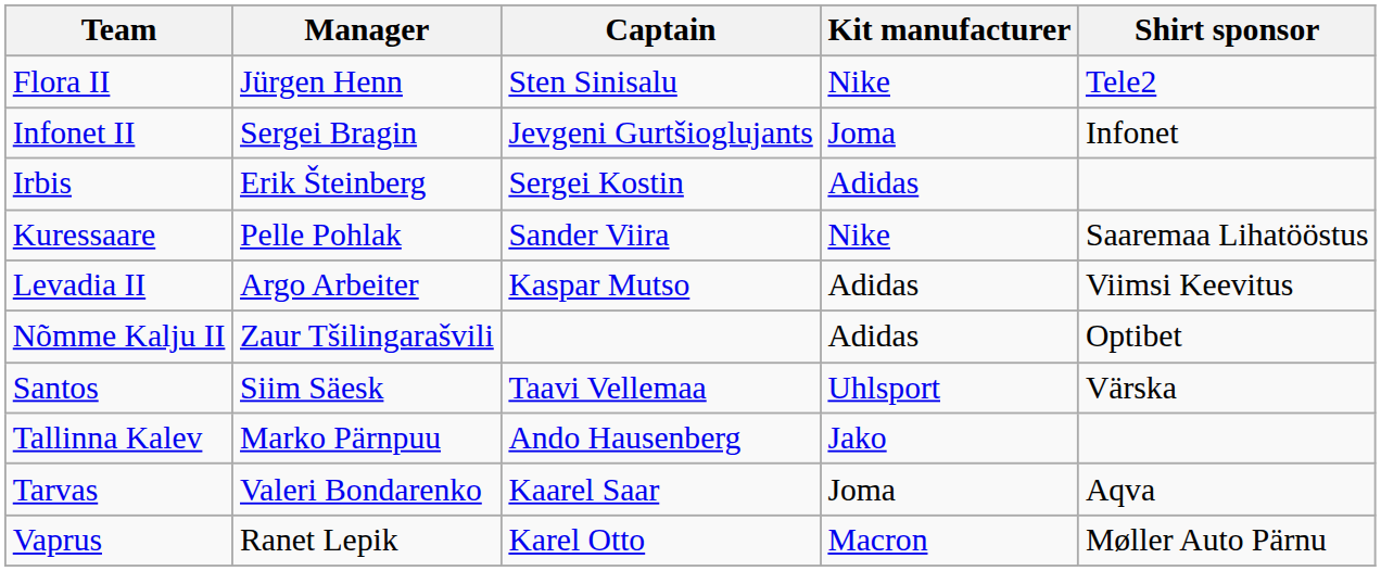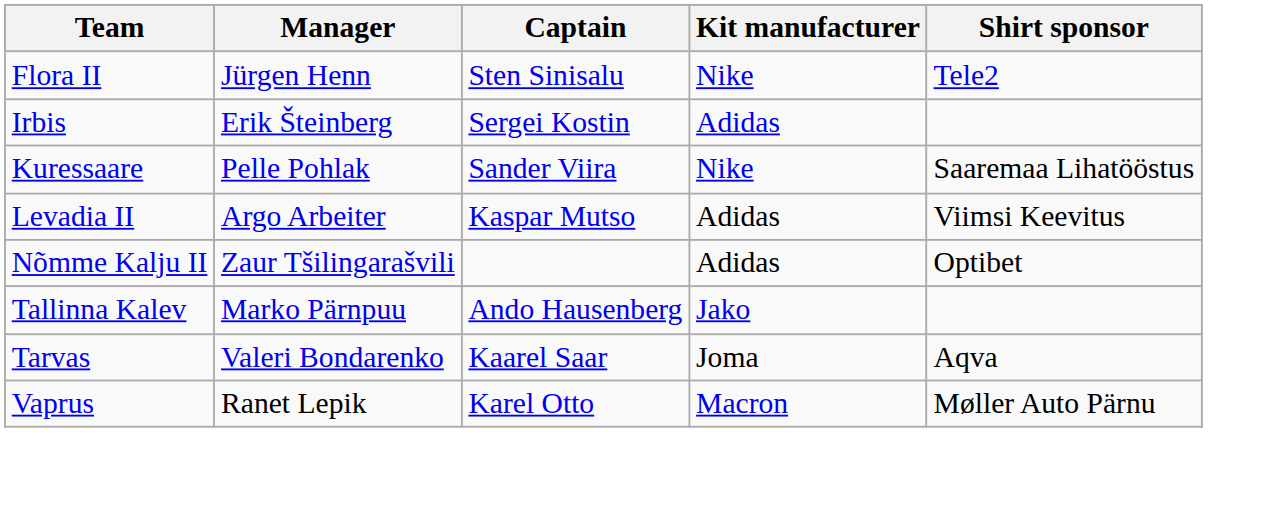 <table class="wikitable sortable" style="text-align: left;">
 <tr>
 <th>Team</th>
 <th>Manager</th>
 <th>Captain</th>
 <th>Kit manufacturer</th>
 <th>Shirt sponsor</th>
 </tr>
 <tr>
 <td><a href='#'>Flora II</a></td>
 <td> <a href='#'>Jürgen Henn</a></td>
 <td> <a href='#'>Sten Sinisalu</a></td>
 <td><a href='#'>Nike</a></td>
 <td><a href='#'>Tele2</a></td>
-</tr>
-<tr>
-<td><a href='#'>Infonet II</a></td>
-<td> <a href='#'>Sergei Bragin</a></td>
-<td> <a href='#'>Jevgeni Gurtšioglujants</a></td>
-<td><a href='#'>Joma</a></td>
-<td>Infonet</td>
 </tr>
 <tr>
 <td><a href='#'>Irbis</a></td>
 <td> <a href='#'>Erik Šteinberg</a></td>
 <td> <a href='#'>Sergei Kostin</a></td>
 <td><a href='#'>Adidas</a></td>
 <td></td>
 </tr>
 <tr>
 <td><a href='#'>Kuressaare</a></td>
 <td> <a href='#'>Pelle Pohlak</a></td>
 <td> <a href='#'>Sander Viira</a></td>
 <td><a href='#'>Nike</a></td>
 <td>Saaremaa Lihatööstus</td>
 </tr>
 <tr>
 <td><a href='#'>Levadia II</a></td>
 <td> <a href='#'>Argo Arbeiter</a></td>
 <td> <a href='#'>Kaspar Mutso</a></td>
 <td>Adidas</td>
 <td>Viimsi Keevitus</td>
 </tr>
 <tr>
 <td><a href='#'>Nõmme Kalju II</a></td>
 <td> <a href='#'>Zaur Tšilingarašvili</a></td>
 <td></td>
 <td>Adidas</td>
 <td>Optibet</td>
 </tr>
 <tr>
-<td><a href='#'>Santos</a></td>
-<td> <a href='#'>Siim Säesk</a></td>
-<td> <a href='#'>Taavi Vellemaa</a></td>
-<td><a href='#'>Uhlsport</a></td>
-<td>Värska</td>
-</tr>
-<tr>
 <td><a href='#'>Tallinna Kalev</a></td>
 <td> <a href='#'>Marko Pärnpuu</a></td>
 <td> <a href='#'>Ando Hausenberg</a></td>
 <td><a href='#'>Jako</a></td>
 <td></td>
 </tr>
 <tr>
 <td><a href='#'>Tarvas</a></td>
 <td> <a href='#'>Valeri Bondarenko</a></td>
 <td> <a href='#'>Kaarel Saar</a></td>
 <td>Joma</td>
 <td>Aqva</td>
 </tr>
 <tr>
 <td><a href='#'>Vaprus</a></td>
 <td> Ranet Lepik</td>
 <td> <a href='#'>Karel Otto</a></td>
 <td><a href='#'>Macron</a></td>
 <td>Møller Auto Pärnu</td>
 </tr>
 </table>
